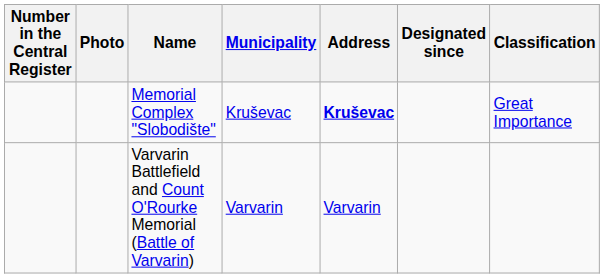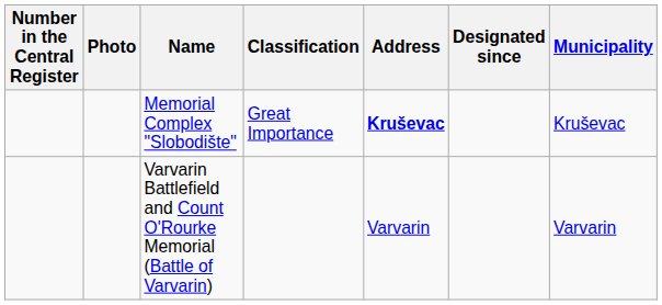 <table class="wikitable sortable">
 <tr>
 <th>Number in the Central Register</th>
 <th>Photo</th>
 <th>Name</th>
-<th><a href='#'>Municipality</a></th>
+<th>Classification</th>
 <th>Address</th>
 <th>Designated since</th>
-<th>Classification</th>
+<th><a href='#'>Municipality</a></th>
 </tr>
 <tr>
 <td></td>
 <td></td>
 <td><a href='#'>Memorial Complex "Slobodište"</a></td>
-<td><a href='#'>Kruševac</a></td>
+<td><a href='#'>Great Importance</a></td>
 <td><strong><a href='#'>Kruševac</a><br></strong></td>
 <td></td>
-<td><a href='#'>Great Importance</a></td>
+<td><a href='#'>Kruševac</a></td>
 </tr>
 <tr>
 <td></td>
 <td></td>
 <td>Varvarin Battlefield and <a href='#'>Count O'Rourke</a> Memorial<br>(<a href='#'>Battle of Varvarin</a>)</td>
-<td><a href='#'>Varvarin</a></td>
+<td></td>
 <td><a href='#'>Varvarin</a><br></td>
 <td></td>
-<td></td>
+<td><a href='#'>Varvarin</a></td>
 </tr>
 </table>
